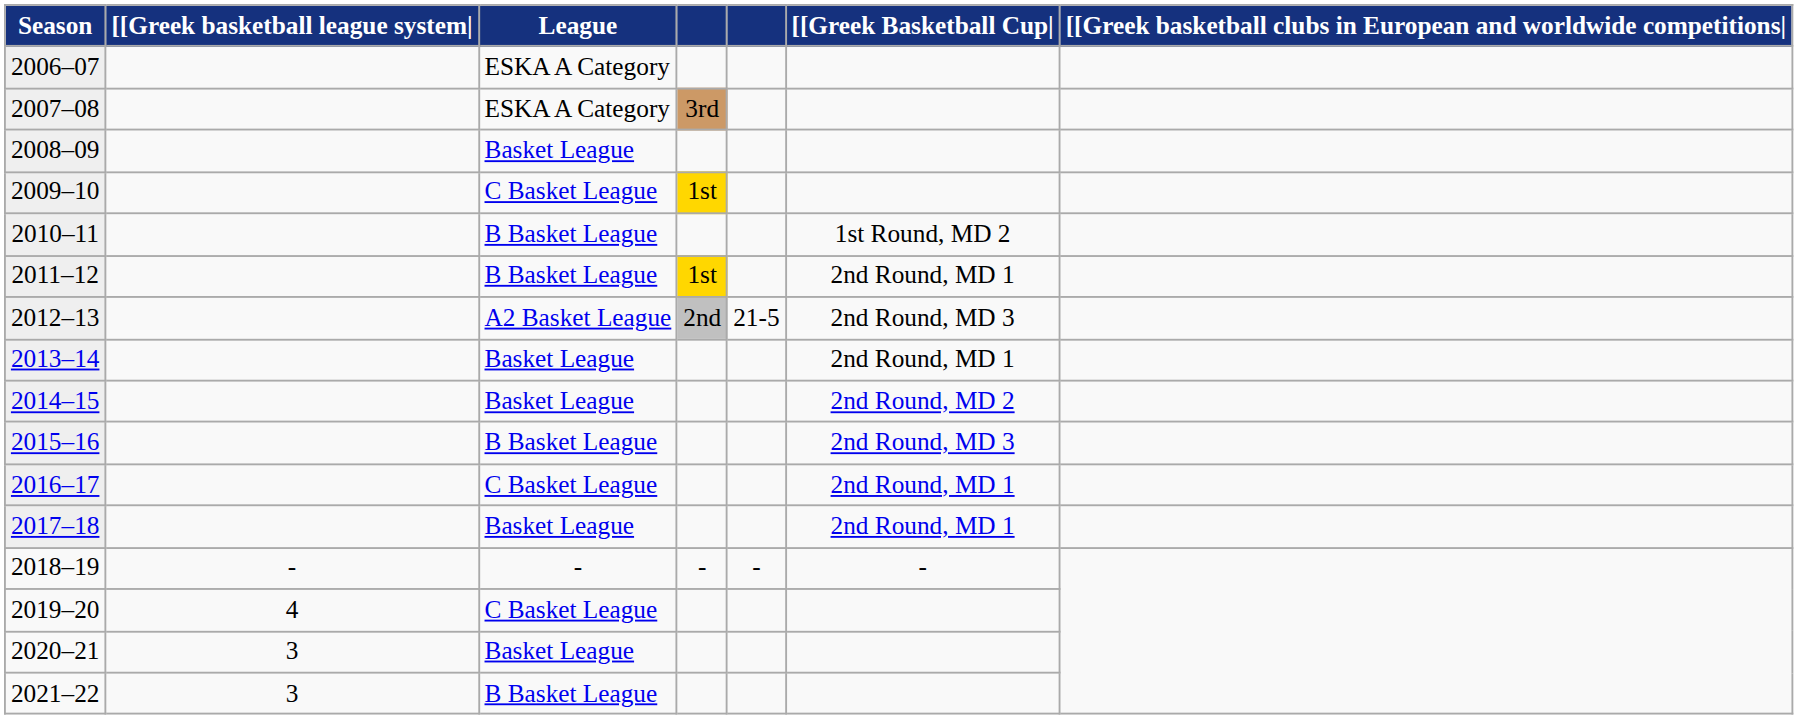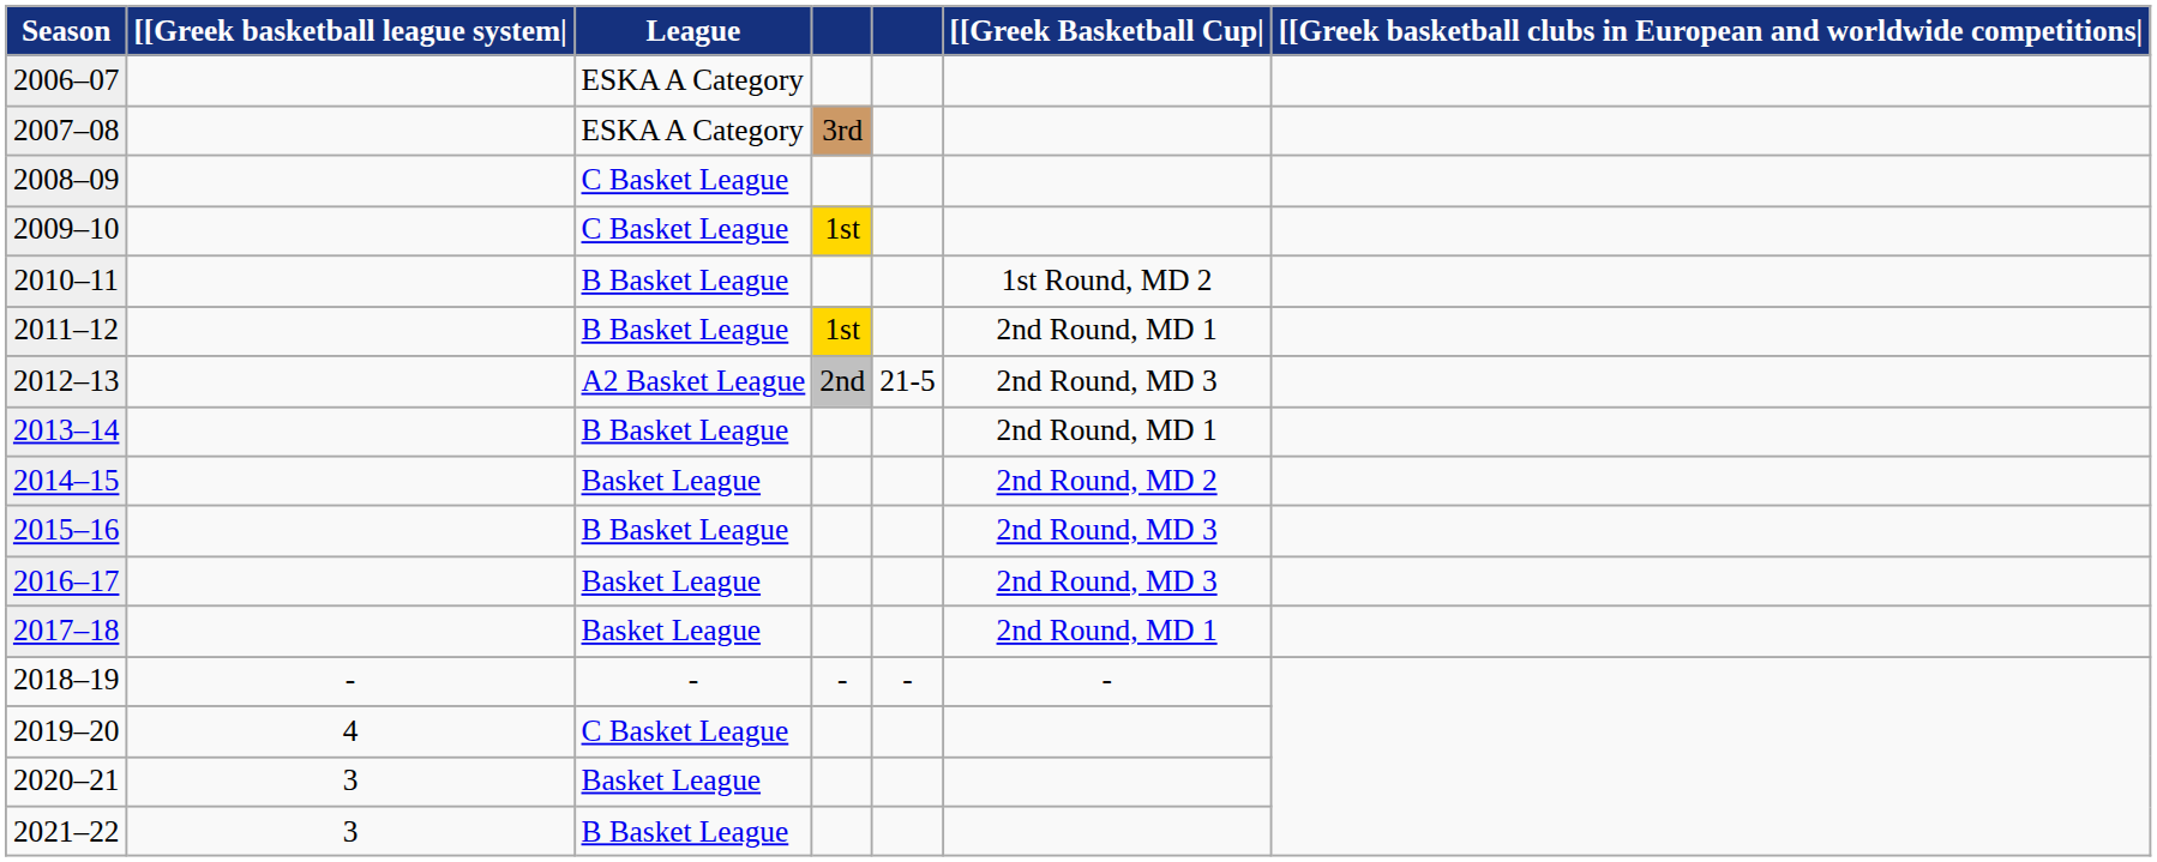 <table class="wikitable" style="font-size:85%; text-align:center">
 <tr>
 <th style="color:white; background:#15317E;">Season</th>
 <th style="color:white; background:#15317E;">[[Greek basketball league system|</th>
 <th style="color:white; background:#15317E;">League</th>
 <th style="color:white; background:#15317E;"></th>
 <th style="color:white; background:#15317E;"></th>
 <th style="color:white; background:#15317E;">[[Greek Basketball Cup|</th>
 <th style="color:white; background:#15317E;"colspan=2>[[Greek basketball clubs in European and worldwide competitions|</th>
 </tr>
 <tr>
 <td bgcolor=#efefef>2006–07</td>
 <td></td>
 <td align=left>ESKA A Category</td>
 <td></td>
 <td></td>
 <td></td>
 <td colspan=3></td>
 </tr>
 <tr>
 <td bgcolor=#efefef>2007–08</td>
 <td></td>
 <td align=left>ESKA A Category</td>
 <td bgcolor="#CC9966">3rd</td>
 <td></td>
 <td></td>
 <td colspan=3></td>
 </tr>
 <tr>
 <td bgcolor=#efefef>2008–09</td>
 <td></td>
-<td align=left><a href='#'>Basket League</a></td>
+<td align=left><a href='#'>C Basket League</a></td>
 <td></td>
 <td></td>
 <td></td>
 <td colspan=3></td>
 </tr>
 <tr>
 <td bgcolor=#efefef>2009–10</td>
 <td></td>
 <td align=left><a href='#'>C Basket League</a></td>
 <td bgcolor="gold">1st</td>
 <td></td>
 <td></td>
 <td colspan=3></td>
 </tr>
 <tr>
 <td bgcolor=#efefef>2010–11</td>
 <td></td>
 <td align=left><a href='#'>B Basket League</a></td>
 <td></td>
 <td></td>
 <td>1st Round, MD 2</td>
 <td colspan=3></td>
 </tr>
 <tr>
 <td bgcolor=#efefef>2011–12</td>
 <td></td>
 <td align=left><a href='#'>B Basket League</a></td>
 <td bgcolor="gold">1st</td>
 <td></td>
 <td>2nd Round, MD 1</td>
 <td colspan=3></td>
 </tr>
 <tr>
 <td bgcolor=#efefef>2012–13</td>
 <td></td>
 <td align=left><a href='#'>A2 Basket League</a></td>
 <td bgcolor="silver">2nd</td>
 <td>21-5</td>
 <td>2nd Round, MD 3</td>
 <td colspan=3></td>
 </tr>
 <tr>
 <td bgcolor=#efefef><a href='#'>2013–14</a></td>
 <td></td>
-<td align=left><a href='#'>Basket League</a></td>
+<td align=left><a href='#'>B Basket League</a></td>
 <td></td>
 <td></td>
 <td>2nd Round, MD 1</td>
 <td colspan=3></td>
 </tr>
 <tr>
 <td bgcolor=#efefef><a href='#'>2014–15</a></td>
 <td></td>
 <td align=left><a href='#'>Basket League</a></td>
 <td></td>
 <td></td>
 <td><a href='#'>2nd Round, MD 2</a></td>
 <td colspan=3></td>
 </tr>
 <tr>
 <td bgcolor=#efefef><a href='#'>2015–16</a></td>
 <td></td>
 <td align=left><a href='#'>B Basket League</a></td>
 <td></td>
 <td></td>
 <td><a href='#'>2nd Round, MD 3</a></td>
 <td colspan=3></td>
 </tr>
 <tr>
 <td bgcolor=#efefef><a href='#'>2016–17</a></td>
 <td></td>
-<td align=left><a href='#'>C Basket League</a></td>
+<td align=left><a href='#'>Basket League</a></td>
 <td></td>
 <td></td>
-<td><a href='#'>2nd Round, MD 1</a></td>
+<td><a href='#'>2nd Round, MD 3</a></td>
 <td colspan=3></td>
 </tr>
 <tr>
 <td bgcolor=#efefef><a href='#'>2017–18</a></td>
 <td></td>
 <td align=left><a href='#'>Basket League</a></td>
 <td></td>
 <td></td>
 <td><a href='#'>2nd Round, MD 1</a></td>
 <td colspan=3></td>
 </tr>
 <tr>
 <td>2018–19</td>
 <td>-</td>
 <td>-</td>
 <td>-</td>
 <td>-</td>
 <td>-</td>
 </tr>
 <tr>
 <td>2019–20</td>
 <td>4</td>
 <td align=left><a href='#'>C Basket League</a></td>
 <td></td>
 <td></td>
 <td></td>
 </tr>
 <tr>
 <td>2020–21</td>
 <td>3</td>
 <td align=left><a href='#'>Basket League</a></td>
 <td></td>
 <td></td>
 <td></td>
 </tr>
 <tr>
 <td>2021–22</td>
 <td>3</td>
 <td align=left><a href='#'>B Basket League</a></td>
 <td></td>
 <td></td>
 <td></td>
 </tr>
 </table>
